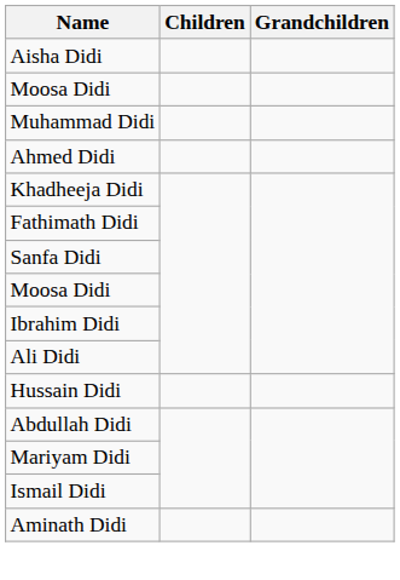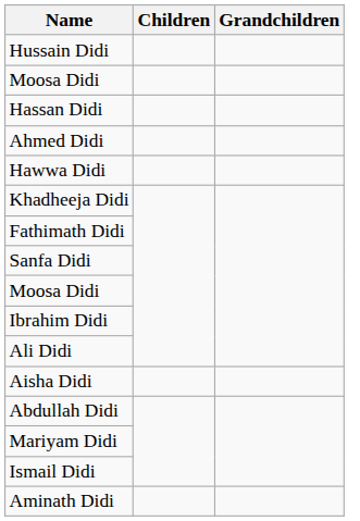 <table class="wikitable plainrowheaders; wikitable collapsible collapsed">
 <tr>
 <th>Name</th>
 <th>Children</th>
 <th>Grandchildren</th>
 </tr>
 <tr>
-<td>Aisha Didi</td>
+<td>Hussain Didi</td>
 <td></td>
 <td></td>
 </tr>
 <tr>
 <td>Moosa Didi</td>
 <td></td>
 <td></td>
 </tr>
 <tr>
-<td>Muhammad Didi</td>
+<td>Hassan Didi</td>
 <td></td>
 <td></td>
 </tr>
 <tr>
 <td>Ahmed Didi</td>
+<td></td>
+<td></td>
+</tr>
+<tr>
+<td>Hawwa Didi</td>
 <td></td>
 <td></td>
 </tr>
 <tr>
 <td>Khadheeja Didi</td>
 <td rowspan="6"></td>
 <td rowspan="6"></td>
 </tr>
 <tr>
 <td>Fathimath Didi</td>
 </tr>
 <tr>
 <td>Sanfa Didi</td>
 </tr>
 <tr>
 <td>Moosa Didi</td>
 </tr>
 <tr>
 <td>Ibrahim Didi</td>
 </tr>
 <tr>
 <td>Ali Didi</td>
 </tr>
 <tr>
-<td>Hussain Didi</td>
+<td>Aisha Didi</td>
 <td></td>
 <td></td>
 </tr>
 <tr>
 <td>Abdullah Didi</td>
 <td rowspan="3"></td>
 <td rowspan="3"></td>
 </tr>
 <tr>
 <td>Mariyam Didi</td>
 </tr>
 <tr>
 <td>Ismail Didi</td>
 </tr>
 <tr>
 <td>Aminath Didi</td>
 <td></td>
 <td></td>
 </tr>
 </table>
